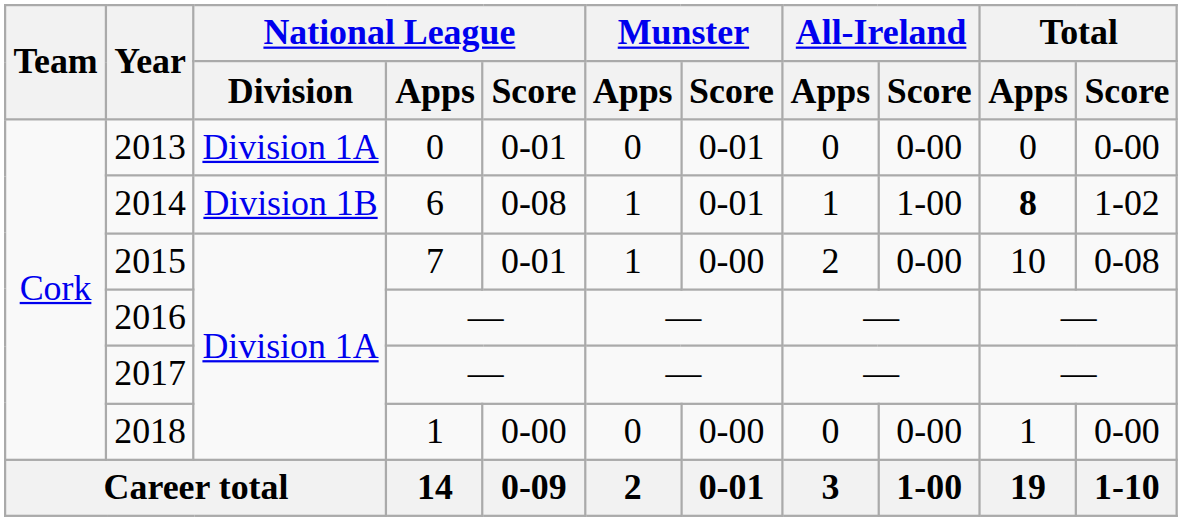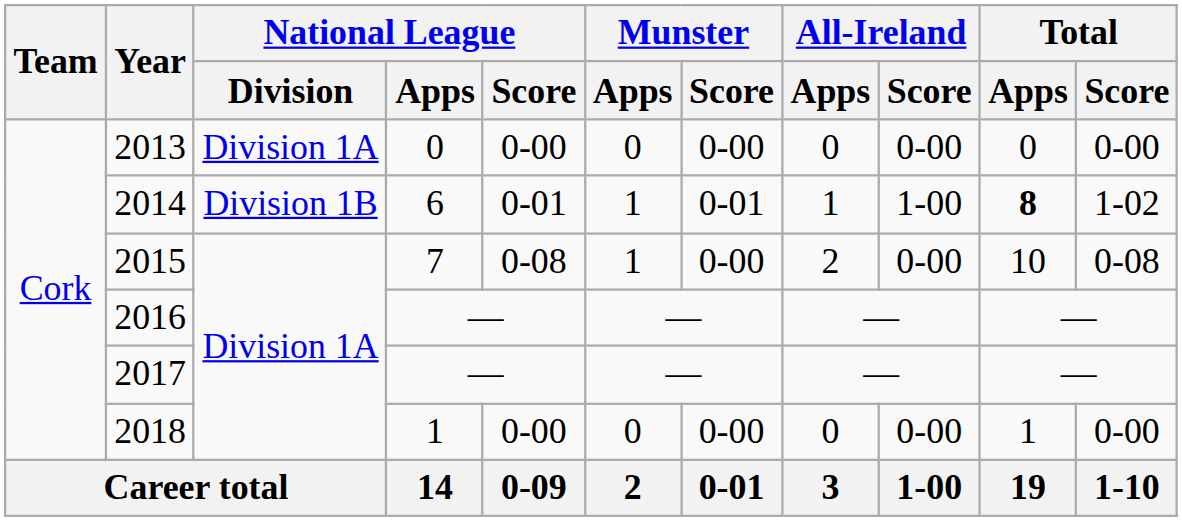 <table class="wikitable" style="text-align:center">
 <tr>
 <th rowspan="2">Team</th>
 <th rowspan="2">Year</th>
 <th colspan="3"><a href='#'>National League</a></th>
 <th colspan="2"><a href='#'>Munster</a></th>
 <th colspan="2"><a href='#'>All-Ireland</a></th>
 <th colspan="2">Total</th>
 </tr>
 <tr>
 <th>Division</th>
 <th>Apps</th>
 <th>Score</th>
 <th>Apps</th>
 <th>Score</th>
 <th>Apps</th>
 <th>Score</th>
 <th>Apps</th>
 <th>Score</th>
 </tr>
 <tr>
 <td rowspan="6"><a href='#'>Cork</a></td>
 <td>2013</td>
 <td rowspan="1"><a href='#'>Division 1A</a></td>
 <td>0</td>
-<td>0-01</td>
+<td>0-00</td>
 <td>0</td>
-<td>0-01</td>
+<td>0-00</td>
 <td>0</td>
 <td>0-00</td>
 <td>0</td>
 <td>0-00</td>
 </tr>
 <tr>
 <td>2014</td>
 <td rowspan="1"><a href='#'>Division 1B</a></td>
 <td>6</td>
-<td>0-08</td>
+<td>0-01</td>
 <td>1</td>
 <td>0-01</td>
 <td>1</td>
 <td>1-00</td>
 <td><strong>8</strong></td>
 <td>1-02</td>
 </tr>
 <tr>
 <td>2015</td>
 <td rowspan="4"><a href='#'>Division 1A</a></td>
 <td>7</td>
-<td>0-01</td>
+<td>0-08</td>
 <td>1</td>
 <td>0-00</td>
 <td>2</td>
 <td>0-00</td>
 <td>10</td>
 <td>0-08</td>
 </tr>
 <tr>
 <td>2016</td>
 <td colspan=2>—</td>
 <td colspan=2>—</td>
 <td colspan=2>—</td>
 <td colspan=2>—</td>
 </tr>
 <tr>
 <td>2017</td>
 <td colspan=2>—</td>
 <td colspan=2>—</td>
 <td colspan=2>—</td>
 <td colspan=2>—</td>
 </tr>
 <tr>
 <td>2018</td>
 <td>1</td>
 <td>0-00</td>
 <td>0</td>
 <td>0-00</td>
 <td>0</td>
 <td>0-00</td>
 <td>1</td>
 <td>0-00</td>
 </tr>
 <tr>
 <th colspan="3">Career total</th>
 <th>14</th>
 <th>0-09</th>
 <th>2</th>
 <th>0-01</th>
 <th>3</th>
 <th>1-00</th>
 <th>19</th>
 <th>1-10</th>
 </tr>
 </table>
